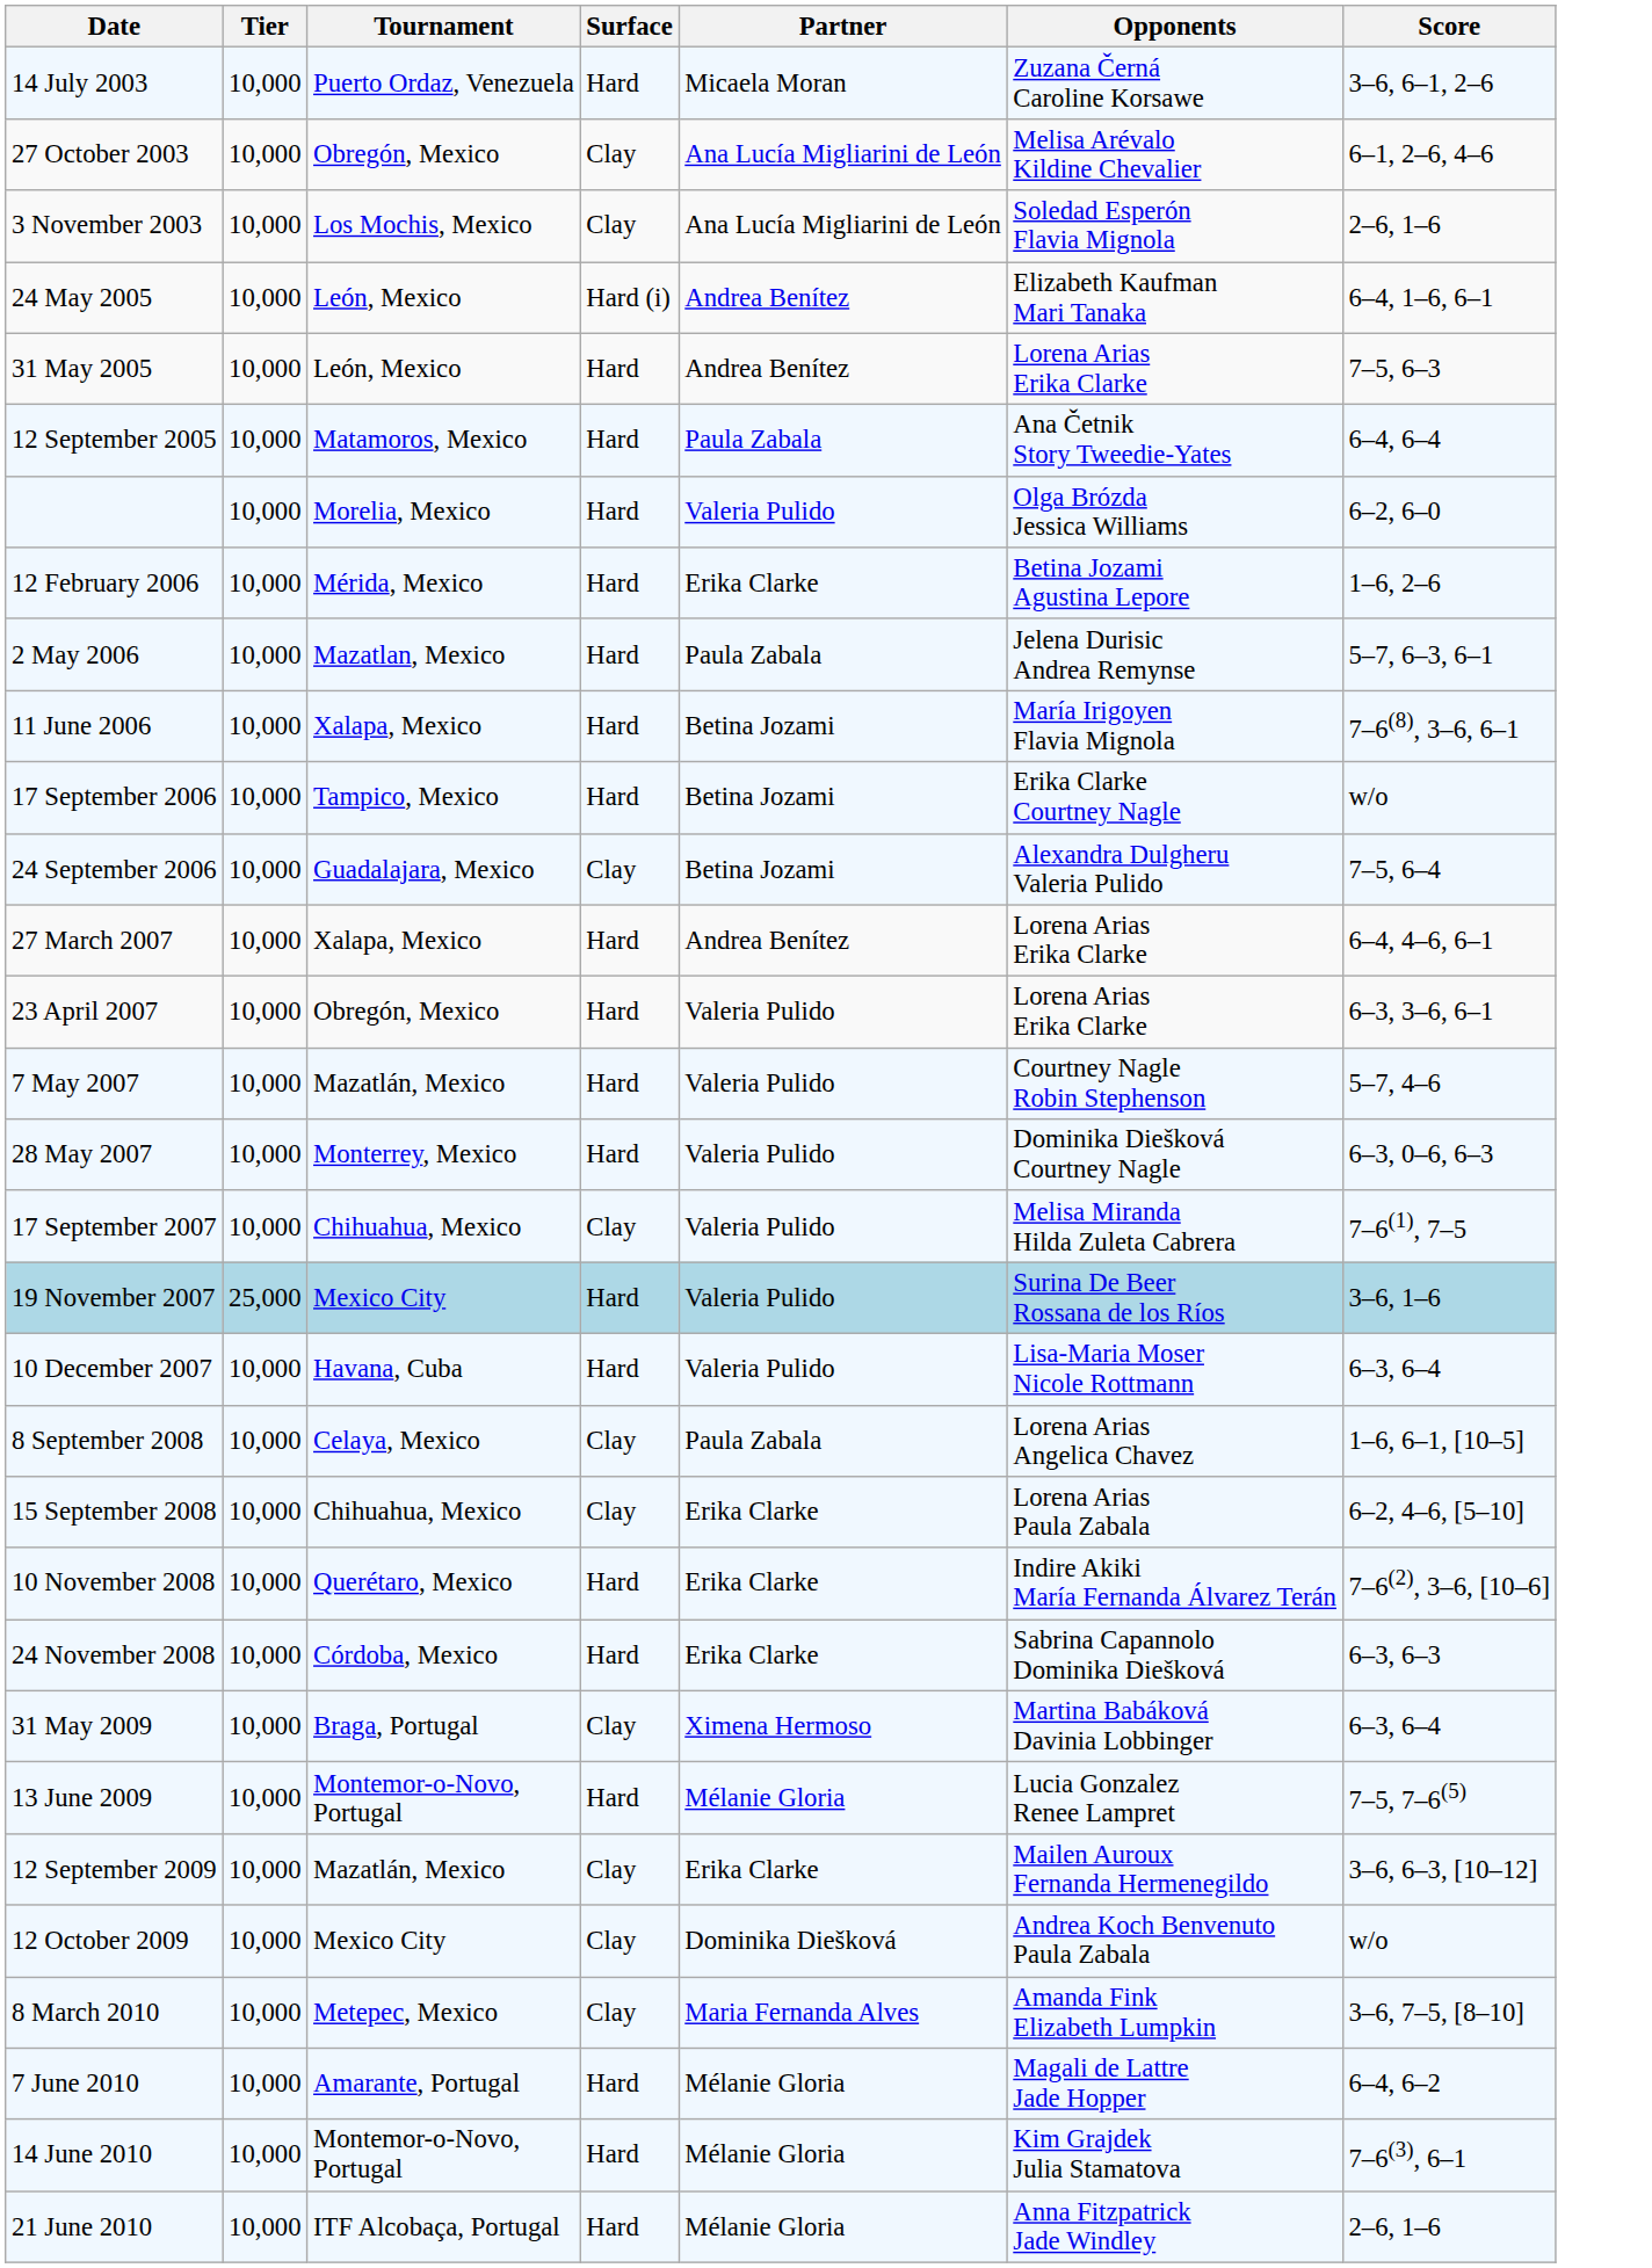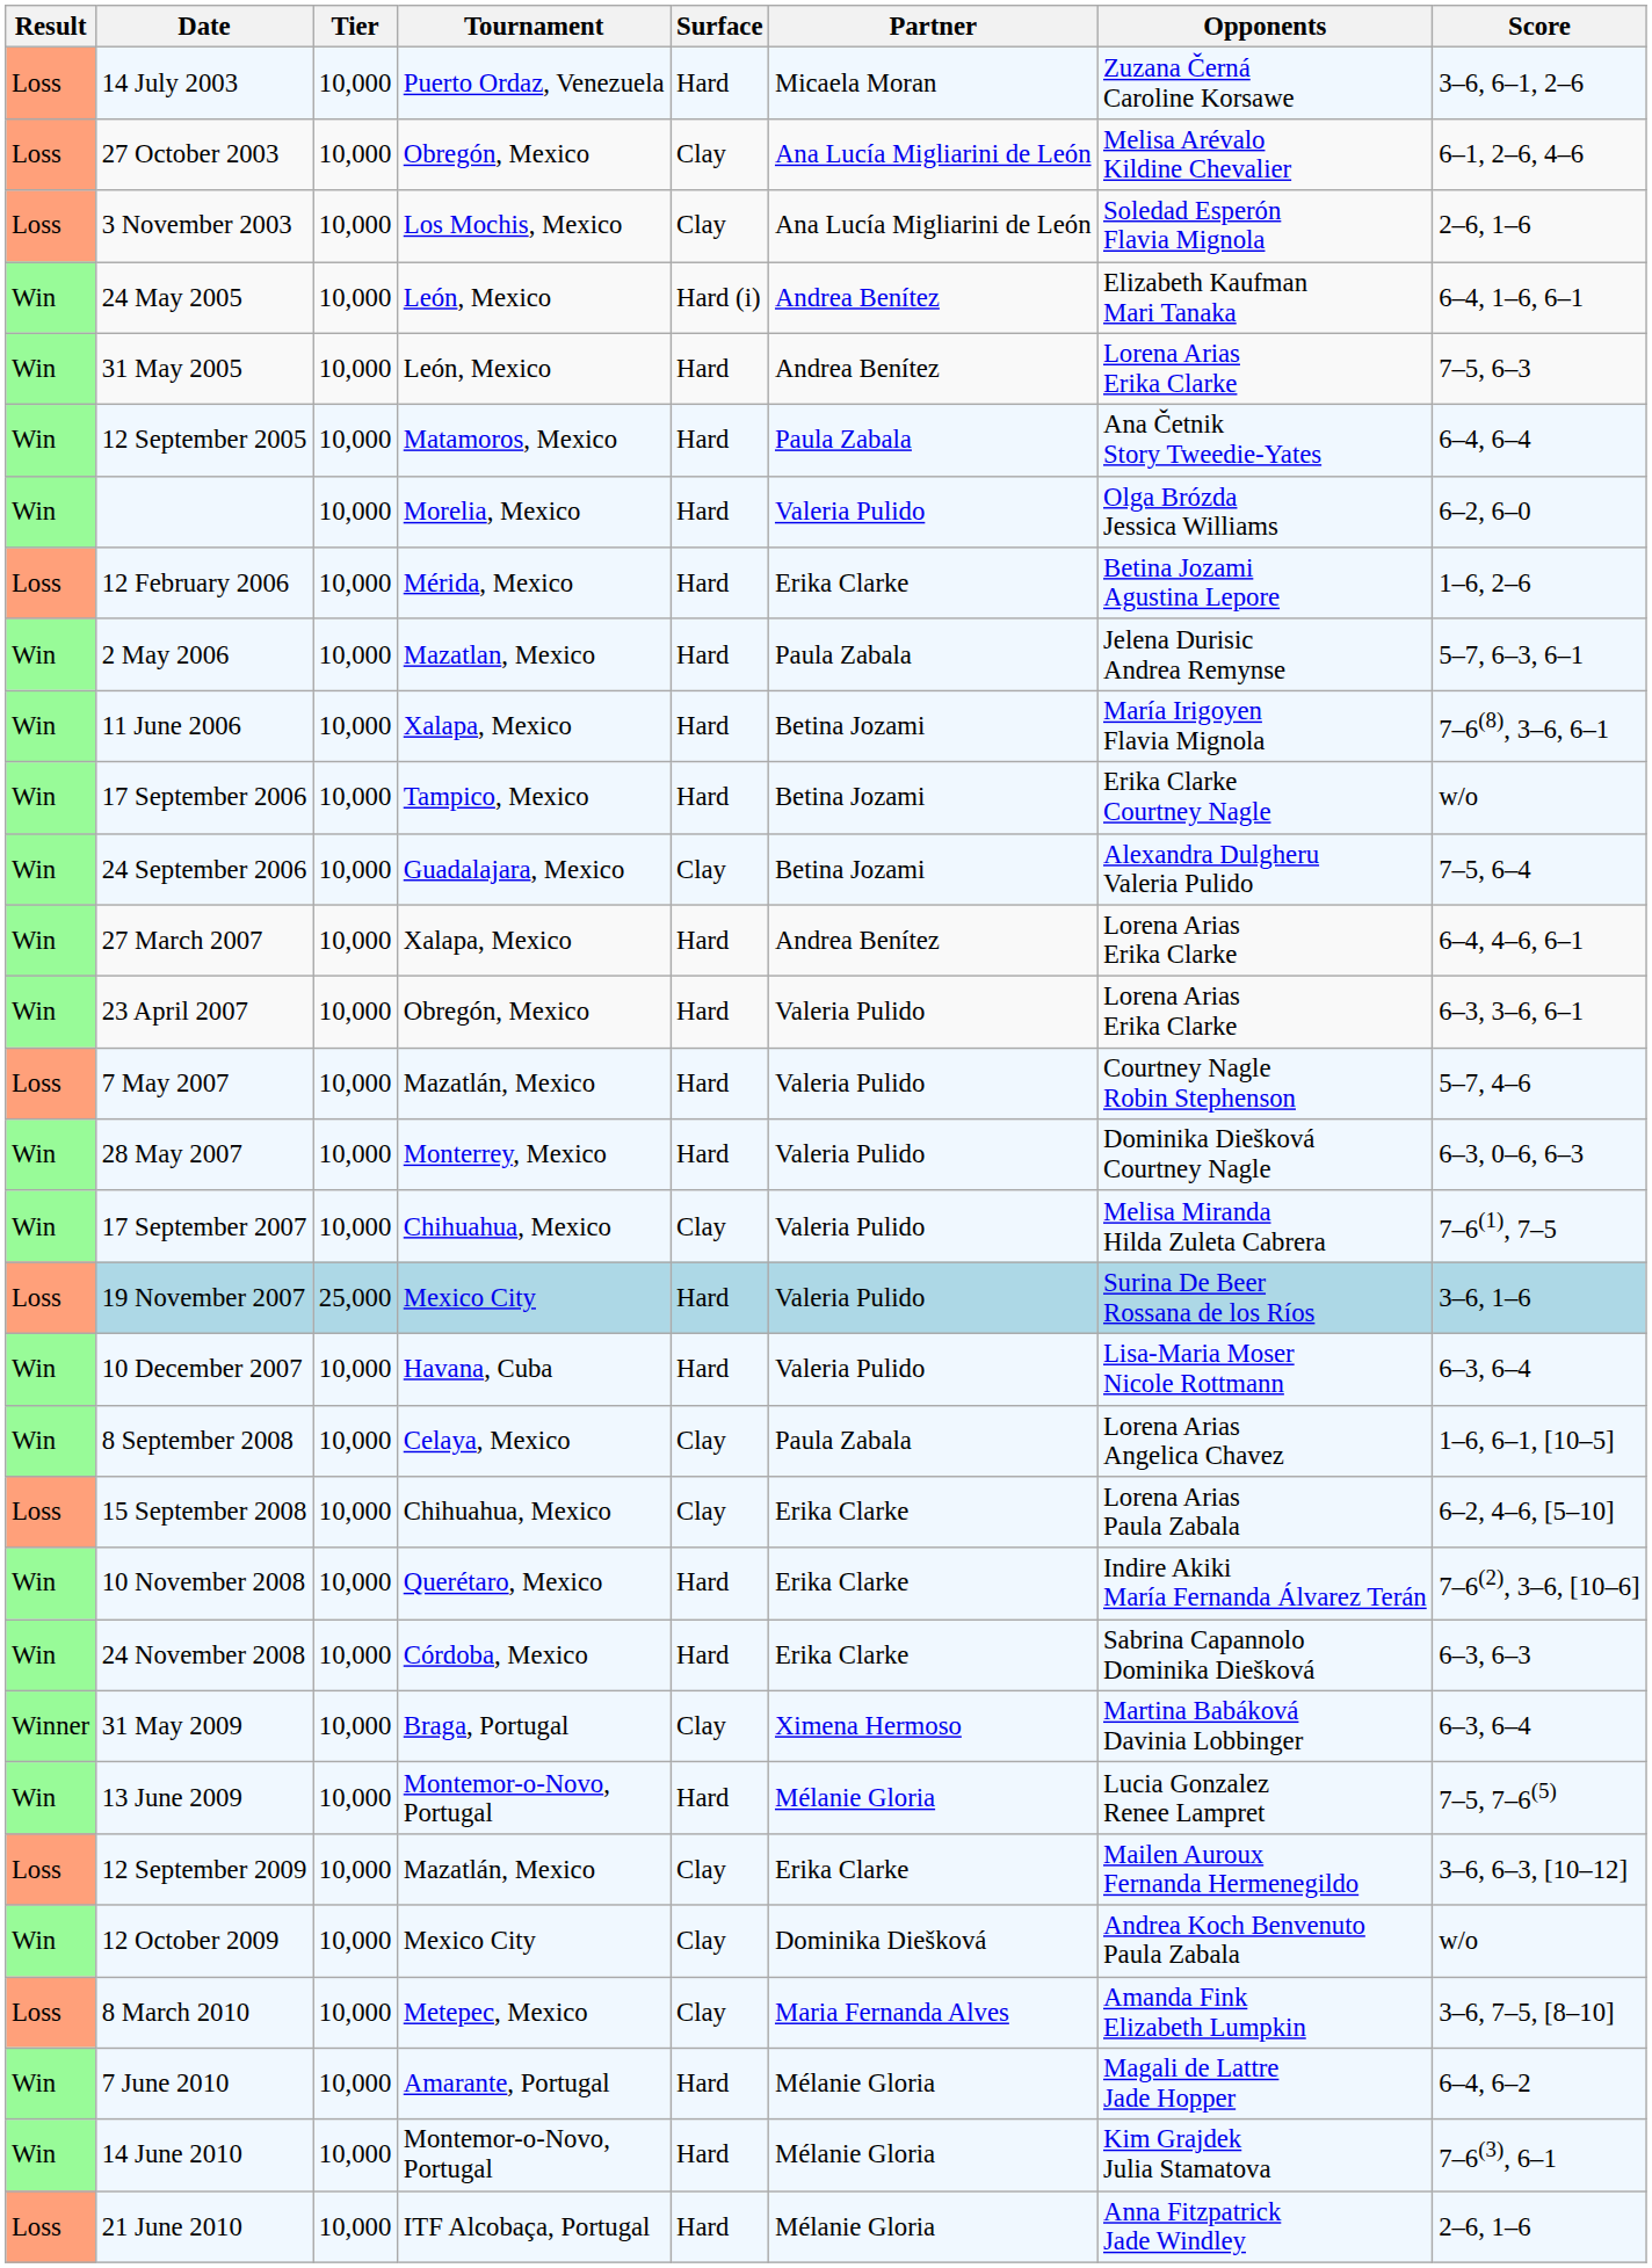 <table class="sortable wikitable">
 <tr>
+<th>Result</th>
 <th>Date</th>
 <th>Tier</th>
 <th>Tournament</th>
 <th>Surface</th>
 <th>Partner</th>
 <th>Opponents</th>
 <th class="unsortable">Score</th>
 </tr>
 <tr style="background:#f0f8ff;">
+<td style="background:#ffa07a;">Loss</td>
 <td>14 July 2003</td>
 <td>10,000</td>
 <td><a href='#'>Puerto Ordaz</a>, Venezuela</td>
 <td>Hard</td>
 <td> Micaela Moran</td>
 <td> <a href='#'>Zuzana Černá</a> <br>  Caroline Korsawe</td>
 <td>3–6, 6–1, 2–6</td>
 </tr>
 <tr>
+<td style="background:#ffa07a;">Loss</td>
 <td>27 October 2003</td>
 <td>10,000</td>
 <td><a href='#'>Obregón</a>, Mexico</td>
 <td>Clay</td>
 <td> <a href='#'>Ana Lucía Migliarini de León</a></td>
 <td> <a href='#'>Melisa Arévalo</a> <br>  <a href='#'>Kildine Chevalier</a></td>
 <td>6–1, 2–6, 4–6</td>
 </tr>
 <tr>
+<td style="background:#ffa07a;">Loss</td>
 <td>3 November 2003</td>
 <td>10,000</td>
 <td><a href='#'>Los Mochis</a>, Mexico</td>
 <td>Clay</td>
 <td> Ana Lucía Migliarini de León</td>
 <td> <a href='#'>Soledad Esperón</a> <br>  <a href='#'>Flavia Mignola</a></td>
 <td>2–6, 1–6</td>
 </tr>
 <tr>
+<td style="background:#98fb98;">Win</td>
 <td>24 May 2005</td>
 <td>10,000</td>
 <td><a href='#'>León</a>, Mexico</td>
 <td>Hard (i)</td>
 <td> <a href='#'>Andrea Benítez</a></td>
 <td> Elizabeth Kaufman <br>  <a href='#'>Mari Tanaka</a></td>
 <td>6–4, 1–6, 6–1</td>
 </tr>
 <tr>
+<td style="background:#98fb98;">Win</td>
 <td>31 May 2005</td>
 <td>10,000</td>
 <td>León, Mexico</td>
 <td>Hard</td>
 <td> Andrea Benítez</td>
 <td> <a href='#'>Lorena Arias</a> <br>  <a href='#'>Erika Clarke</a></td>
 <td>7–5, 6–3</td>
 </tr>
 <tr style="background:#f0f8ff;">
+<td style="background:#98fb98;">Win</td>
 <td>12 September 2005</td>
 <td>10,000</td>
 <td><a href='#'>Matamoros</a>, Mexico</td>
 <td>Hard</td>
 <td> <a href='#'>Paula Zabala</a></td>
 <td> Ana Četnik <br>  <a href='#'>Story Tweedie-Yates</a></td>
 <td>6–4, 6–4</td>
 </tr>
 <tr bgcolor="#f0f8ff">
+<td style="background:#98fb98;">Win</td>
 <td></td>
 <td>10,000</td>
 <td><a href='#'>Morelia</a>, Mexico</td>
 <td>Hard</td>
 <td> <a href='#'>Valeria Pulido</a></td>
 <td> <a href='#'>Olga Brózda</a> <br>  Jessica Williams</td>
 <td>6–2, 6–0</td>
 </tr>
 <tr bgcolor="f0f8ff">
+<td style="background:#ffa07a;">Loss</td>
 <td>12 February 2006</td>
 <td>10,000</td>
 <td><a href='#'>Mérida</a>, Mexico</td>
 <td>Hard</td>
 <td> Erika Clarke</td>
 <td> <a href='#'>Betina Jozami</a> <br>  <a href='#'>Agustina Lepore</a></td>
 <td>1–6, 2–6</td>
 </tr>
 <tr bgcolor="#f0f8ff">
+<td style="background:#98fb98;">Win</td>
 <td>2 May 2006</td>
 <td>10,000</td>
 <td><a href='#'>Mazatlan</a>, Mexico</td>
 <td>Hard</td>
 <td> Paula Zabala</td>
 <td> Jelena Durisic <br>  Andrea Remynse</td>
 <td>5–7, 6–3, 6–1</td>
 </tr>
 <tr bgcolor="f0f8ff">
+<td style="background:#98fb98;">Win</td>
 <td>11 June 2006</td>
 <td>10,000</td>
 <td><a href='#'>Xalapa</a>, Mexico</td>
 <td>Hard</td>
 <td> Betina Jozami</td>
 <td> <a href='#'>María Irigoyen</a> <br>  Flavia Mignola</td>
 <td>7–6<sup>(8)</sup>, 3–6, 6–1</td>
 </tr>
 <tr bgcolor="f0f8ff">
+<td style="background:#98fb98;">Win</td>
 <td>17 September 2006</td>
 <td>10,000</td>
 <td><a href='#'>Tampico</a>, Mexico</td>
 <td>Hard</td>
 <td> Betina Jozami</td>
 <td> Erika Clarke <br>  <a href='#'>Courtney Nagle</a></td>
 <td>w/o</td>
 </tr>
 <tr bgcolor="f0f8ff">
+<td style="background:#98fb98;">Win</td>
 <td>24 September 2006</td>
 <td>10,000</td>
 <td><a href='#'>Guadalajara</a>, Mexico</td>
 <td>Clay</td>
 <td> Betina Jozami</td>
 <td> <a href='#'>Alexandra Dulgheru</a> <br>  Valeria Pulido</td>
 <td>7–5, 6–4</td>
 </tr>
 <tr>
+<td style="background:#98fb98;">Win</td>
 <td>27 March 2007</td>
 <td>10,000</td>
 <td>Xalapa, Mexico</td>
 <td>Hard</td>
 <td> Andrea Benítez</td>
 <td> Lorena Arias <br>  Erika Clarke</td>
 <td>6–4, 4–6, 6–1</td>
 </tr>
 <tr>
+<td style="background:#98fb98;">Win</td>
 <td>23 April 2007</td>
 <td>10,000</td>
 <td>Obregón, Mexico</td>
 <td>Hard</td>
 <td> Valeria Pulido</td>
 <td> Lorena Arias <br>  Erika Clarke</td>
 <td>6–3, 3–6, 6–1</td>
 </tr>
 <tr style="background:#f0f8ff;">
+<td style="background:#ffa07a;">Loss</td>
 <td>7 May 2007</td>
 <td>10,000</td>
 <td>Mazatlán, Mexico</td>
 <td>Hard</td>
 <td> Valeria Pulido</td>
 <td> Courtney Nagle <br>  <a href='#'>Robin Stephenson</a></td>
 <td>5–7, 4–6</td>
 </tr>
 <tr style="background:#f0f8ff;">
+<td style="background:#98fb98;">Win</td>
 <td>28 May 2007</td>
 <td>10,000</td>
 <td><a href='#'>Monterrey</a>, Mexico</td>
 <td>Hard</td>
 <td> Valeria Pulido</td>
 <td> Dominika Diešková <br>  Courtney Nagle</td>
 <td>6–3, 0–6, 6–3</td>
 </tr>
 <tr style="background:#f0f8ff;">
+<td style="background:#98fb98;">Win</td>
 <td>17 September 2007</td>
 <td>10,000</td>
 <td><a href='#'>Chihuahua</a>, Mexico</td>
 <td>Clay</td>
 <td> Valeria Pulido</td>
 <td> <a href='#'>Melisa Miranda</a> <br>  Hilda Zuleta Cabrera</td>
 <td>7–6<sup>(1)</sup>, 7–5</td>
 </tr>
 <tr bgcolor=lightblue>
+<td style="background:#ffa07a;">Loss</td>
 <td>19 November 2007</td>
 <td>25,000</td>
 <td><a href='#'>Mexico City</a></td>
 <td>Hard</td>
 <td> Valeria Pulido</td>
 <td> <a href='#'>Surina De Beer</a> <br>  <a href='#'>Rossana de los Ríos</a></td>
 <td>3–6, 1–6</td>
 </tr>
 <tr style="background:#f0f8ff;">
+<td style="background:#98fb98;">Win</td>
 <td>10 December 2007</td>
 <td>10,000</td>
 <td><a href='#'>Havana</a>, Cuba</td>
 <td>Hard</td>
 <td> Valeria Pulido</td>
 <td> <a href='#'>Lisa-Maria Moser</a> <br>  <a href='#'>Nicole Rottmann</a></td>
 <td>6–3, 6–4</td>
 </tr>
 <tr style="background:#f0f8ff;">
+<td style="background:#98fb98;">Win</td>
 <td>8 September 2008</td>
 <td>10,000</td>
 <td><a href='#'>Celaya</a>, Mexico</td>
 <td>Clay</td>
 <td> Paula Zabala</td>
 <td> Lorena Arias <br>  Angelica Chavez</td>
 <td>1–6, 6–1, [10–5]</td>
 </tr>
 <tr style="background:#f0f8ff;">
+<td style="background:#ffa07a;">Loss</td>
 <td>15 September 2008</td>
 <td>10,000</td>
 <td>Chihuahua, Mexico</td>
 <td>Clay</td>
 <td> Erika Clarke</td>
 <td> Lorena Arias <br>  Paula Zabala</td>
 <td>6–2, 4–6, [5–10]</td>
 </tr>
 <tr style="background:#f0f8ff;">
+<td style="background:#98fb98;">Win</td>
 <td>10 November 2008</td>
 <td>10,000</td>
 <td><a href='#'>Querétaro</a>, Mexico</td>
 <td>Hard</td>
 <td> Erika Clarke</td>
 <td> Indire Akiki <br>  <a href='#'>María Fernanda Álvarez Terán</a></td>
 <td>7–6<sup>(2)</sup>, 3–6, [10–6]</td>
 </tr>
 <tr style="background:#f0f8ff;">
+<td style="background:#98fb98;">Win</td>
 <td>24 November 2008</td>
 <td>10,000</td>
 <td><a href='#'>Córdoba</a>, Mexico</td>
 <td>Hard</td>
 <td> Erika Clarke</td>
 <td> Sabrina Capannolo <br>  Dominika Diešková</td>
 <td>6–3, 6–3</td>
 </tr>
 <tr style="background:#f0f8ff;">
+<td bgcolor="98FB98">Winner</td>
 <td>31 May 2009</td>
 <td>10,000</td>
 <td><a href='#'>Braga</a>, Portugal</td>
 <td>Clay</td>
 <td> <a href='#'>Ximena Hermoso</a></td>
 <td> <a href='#'>Martina Babáková</a> <br>  Davinia Lobbinger</td>
 <td>6–3, 6–4</td>
 </tr>
 <tr style="background:#f0f8ff;">
+<td style="background:#98fb98;">Win</td>
 <td>13 June 2009</td>
 <td>10,000</td>
 <td><a href='#'>Montemor-o-Novo</a>, <br>Portugal</td>
 <td>Hard</td>
 <td> <a href='#'>Mélanie Gloria</a></td>
 <td> Lucia Gonzalez <br>  Renee Lampret</td>
 <td>7–5, 7–6<sup>(5)</sup></td>
 </tr>
 <tr style="background:#f0f8ff;">
+<td style="background:#ffa07a;">Loss</td>
 <td>12 September 2009</td>
 <td>10,000</td>
 <td>Mazatlán, Mexico</td>
 <td>Clay</td>
 <td> Erika Clarke</td>
 <td> <a href='#'>Mailen Auroux</a> <br>  <a href='#'>Fernanda Hermenegildo</a></td>
 <td>3–6, 6–3, [10–12]</td>
 </tr>
 <tr style="background:#f0f8ff;">
+<td style="background:#98fb98;">Win</td>
 <td>12 October 2009</td>
 <td>10,000</td>
 <td>Mexico City</td>
 <td>Clay</td>
 <td> Dominika Diešková</td>
 <td> <a href='#'>Andrea Koch Benvenuto</a> <br>  Paula Zabala</td>
 <td>w/o</td>
 </tr>
 <tr style="background:#f0f8ff;">
+<td style="background:#ffa07a;">Loss</td>
 <td>8 March 2010</td>
 <td>10,000</td>
 <td><a href='#'>Metepec</a>, Mexico</td>
 <td>Clay</td>
 <td> <a href='#'>Maria Fernanda Alves</a></td>
 <td> <a href='#'>Amanda Fink</a> <br>  <a href='#'>Elizabeth Lumpkin</a></td>
 <td>3–6, 7–5, [8–10]</td>
 </tr>
 <tr style="background:#f0f8ff;">
+<td style="background:#98fb98;">Win</td>
 <td>7 June 2010</td>
 <td>10,000</td>
 <td><a href='#'>Amarante</a>, Portugal</td>
 <td>Hard</td>
 <td> Mélanie Gloria</td>
 <td> <a href='#'>Magali de Lattre</a> <br>  <a href='#'>Jade Hopper</a></td>
 <td>6–4, 6–2</td>
 </tr>
 <tr style="background:#f0f8ff;">
+<td style="background:#98fb98;">Win</td>
 <td>14 June 2010</td>
 <td>10,000</td>
 <td>Montemor-o-Novo, <br>Portugal</td>
 <td>Hard</td>
 <td> Mélanie Gloria</td>
 <td> <a href='#'>Kim Grajdek</a> <br>  Julia Stamatova</td>
 <td>7–6<sup>(3)</sup>, 6–1</td>
 </tr>
 <tr style="background:#f0f8ff;">
+<td style="background:#ffa07a;">Loss</td>
 <td>21 June 2010</td>
 <td>10,000</td>
 <td>ITF Alcobaça, Portugal</td>
 <td>Hard</td>
 <td> Mélanie Gloria</td>
 <td> <a href='#'>Anna Fitzpatrick</a> <br>  <a href='#'>Jade Windley</a></td>
 <td>2–6, 1–6</td>
 </tr>
 </table>
